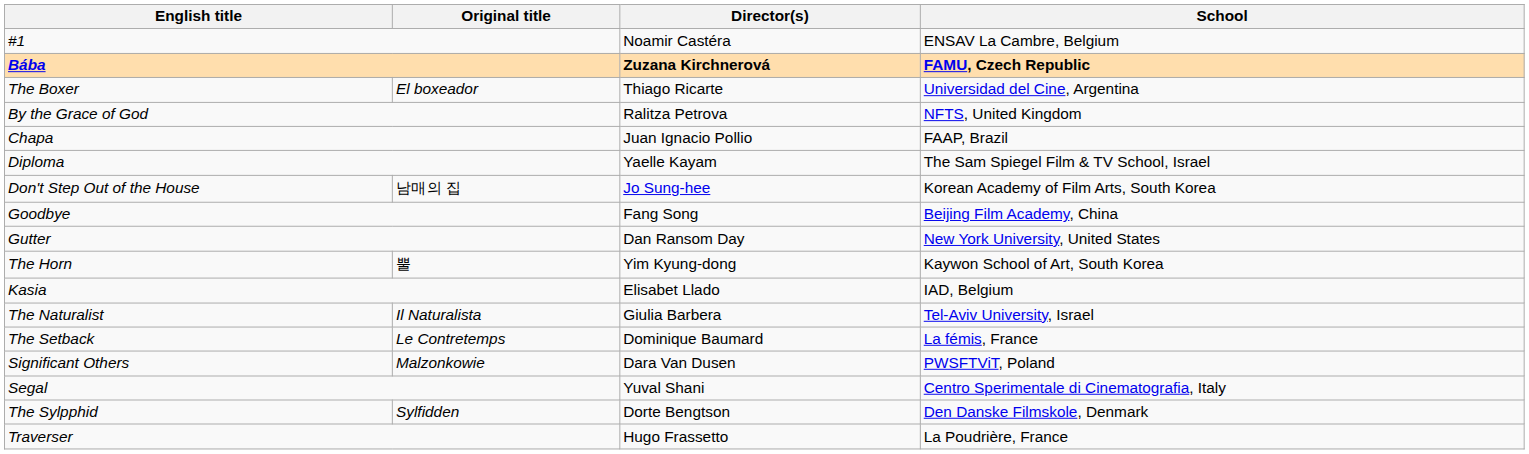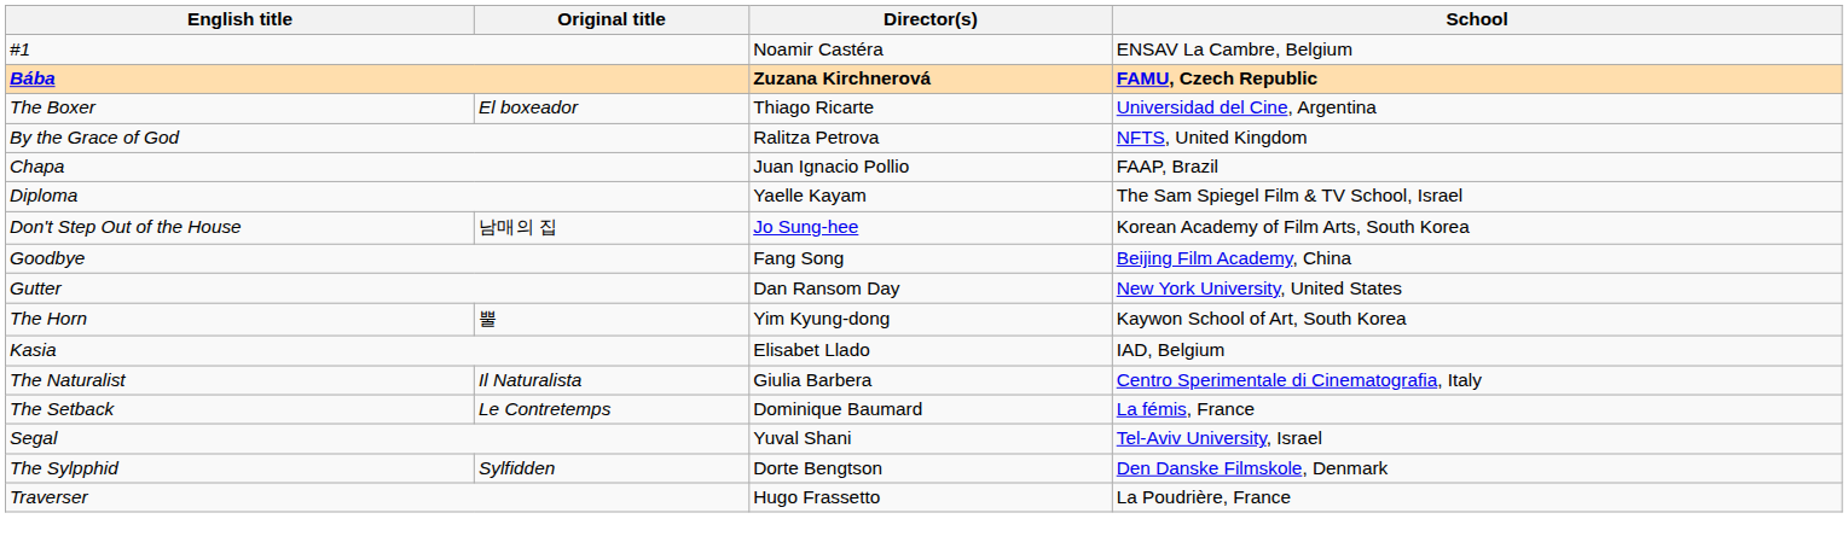 <table class="wikitable" width="100%" cellpadding="5">
 <tr>
 <th scope="col">English title</th>
 <th scope="col">Original title</th>
 <th scope="col">Director(s)</th>
 <th scope="col">School</th>
 </tr>
 <tr>
 <td colspan="2"><em>#1</em></td>
 <td data-sort-value="Castéra">Noamir Castéra</td>
 <td>ENSAV La Cambre, Belgium</td>
 </tr>
 <tr style="background:#FFDEAD">
 <td colspan="2"><em><a href='#'><strong>Bába</strong></a></em></td>
 <td data-sort-value="Kirchnerová"><strong>Zuzana Kirchnerová</strong></td>
 <td><strong><a href='#'>FAMU</a>, Czech Republic</strong></td>
 </tr>
 <tr>
 <td data-sort-value="Boxer"><em>The Boxer</em></td>
 <td data-sort-value="boxeador"><em>El boxeador</em></td>
 <td data-sort-value="Ricarte">Thiago Ricarte</td>
 <td><a href='#'>Universidad del Cine</a>, Argentina</td>
 </tr>
 <tr>
 <td colspan="2"><em>By the Grace of God</em></td>
 <td data-sort-value="Petrova">Ralitza Petrova</td>
 <td><a href='#'>NFTS</a>, United Kingdom</td>
 </tr>
 <tr>
 <td colspan="2"><em>Chapa</em></td>
 <td data-sort-value="Pollio">Juan Ignacio Pollio</td>
 <td>FAAP, Brazil</td>
 </tr>
 <tr>
 <td colspan="2"><em>Diploma</em></td>
 <td data-sort-value="Kayam">Yaelle Kayam</td>
 <td>The Sam Spiegel Film & TV School, Israel</td>
 </tr>
 <tr>
 <td><em>Don't Step Out of the House</em></td>
 <td data-sort-value="Nammae">남매의 집</td>
 <td data-sort-value="Sung-hee"><a href='#'>Jo Sung-hee</a></td>
 <td>Korean Academy of Film Arts, South Korea</td>
 </tr>
 <tr>
 <td colspan="2"><em>Goodbye</em></td>
 <td data-sort-value="Song">Fang Song</td>
 <td><a href='#'>Beijing Film Academy</a>, China</td>
 </tr>
 <tr>
 <td colspan="2"><em>Gutter</em></td>
 <td data-sort-value="Day">Dan Ransom Day</td>
 <td><a href='#'>New York University</a>, United States</td>
 </tr>
 <tr>
 <td data-sort-value="Horn"><em>The Horn</em></td>
 <td data-sort-value="Bbul">뿔</td>
 <td data-sort-value="Kyung-dong">Yim Kyung-dong</td>
 <td>Kaywon School of Art, South Korea</td>
 </tr>
 <tr>
 <td colspan="2"><em>Kasia</em></td>
 <td data-sort-value="Llado">Elisabet Llado</td>
 <td>IAD, Belgium</td>
 </tr>
 <tr>
 <td data-sort-value="Naturalist"><em>The Naturalist</em></td>
 <td data-sort-value="Naturalista"><em>Il Naturalista</em></td>
 <td data-sort-value="Barbera">Giulia Barbera</td>
-<td><a href='#'>Tel-Aviv University</a>, Israel</td>
+<td><a href='#'>Centro Sperimentale di Cinematografia</a>, Italy</td>
 </tr>
 <tr>
 <td data-sort-value="Setback"><em>The Setback</em></td>
 <td data-sort-value="Contretemps"><em>Le Contretemps</em></td>
 <td data-sort-value="Baumard">Dominique Baumard</td>
 <td><a href='#'>La fémis</a>, France</td>
 </tr>
 <tr>
-<td><em>Significant Others</em></td>
-<td><em>Malzonkowie</em></td>
-<td data-sort-value="Van Dusen">Dara Van Dusen</td>
-<td><a href='#'>PWSFTViT</a>, Poland</td>
-</tr>
-<tr>
 <td colspan="2"><em>Segal</em></td>
 <td data-sort-value="Shani">Yuval Shani</td>
-<td><a href='#'>Centro Sperimentale di Cinematografia</a>, Italy</td>
+<td><a href='#'>Tel-Aviv University</a>, Israel</td>
 </tr>
 <tr>
 <td data-sort-value="Sylpphid"><em>The Sylpphid</em></td>
 <td><em>Sylfidden</em></td>
 <td data-sort-value="Bengtson">Dorte Bengtson</td>
 <td><a href='#'>Den Danske Filmskole</a>, Denmark</td>
 </tr>
 <tr>
 <td colspan="2"><em>Traverser</em></td>
 <td data-sort-value="Frassetto">Hugo Frassetto</td>
 <td>La Poudrière, France</td>
 </tr>
 </table>
